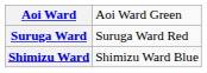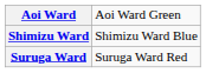 <table class="wikitable">
 <tr>
 <th scope="row"><a href='#'>Aoi Ward</a></th>
 <td> Aoi Ward Green</td>
 </tr>
 <tr>
+<th scope="row"><a href='#'>Shimizu Ward</a></th>
+<td> Shimizu Ward Blue</td>
+</tr>
+<tr>
 <th scope="row"><a href='#'>Suruga Ward</a></th>
 <td> Suruga Ward Red</td>
 </tr>
-<tr>
-<th scope="row"><a href='#'>Shimizu Ward</a></th>
-<td> Shimizu Ward Blue</td>
-</tr>
 </table>
